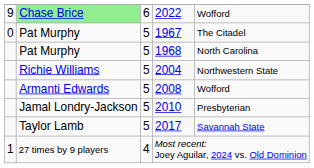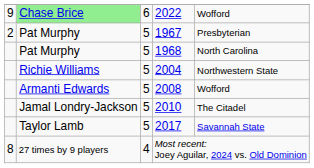 <table class="wikitable">
 <tr>
 </tr>
 <tr>
 <td>9</td>
 <td style="background: lightgreen;"><a href='#'>Chase Brice</a></td>
 <td>6</td>
 <td><a href='#'>2022</a></td>
 <td style="font-size:80%;">Wofford</td>
 </tr>
 <tr>
-<td>0</td>
+<td>2</td>
 <td>Pat Murphy</td>
 <td>5</td>
 <td><a href='#'>1967</a></td>
-<td style="font-size:80%;">The Citadel</td>
+<td style="font-size:80%;">Presbyterian</td>
 </tr>
 <tr>
 <td></td>
 <td>Pat Murphy</td>
 <td>5</td>
 <td><a href='#'>1968</a></td>
 <td style="font-size:80%;">North Carolina</td>
 </tr>
 <tr>
 <td></td>
 <td><a href='#'>Richie Williams</a></td>
 <td>5</td>
 <td><a href='#'>2004</a></td>
 <td style="font-size:80%;">Northwestern State</td>
 </tr>
 <tr>
 <td></td>
 <td><a href='#'>Armanti Edwards</a></td>
 <td>5</td>
 <td><a href='#'>2008</a></td>
 <td style="font-size:80%;">Wofford</td>
 </tr>
 <tr>
 <td></td>
 <td>Jamal Londry-Jackson</td>
 <td>5</td>
 <td><a href='#'>2010</a></td>
-<td style="font-size:80%;">Presbyterian</td>
+<td style="font-size:80%;">The Citadel</td>
 </tr>
 <tr>
 <td></td>
 <td>Taylor Lamb</td>
 <td>5</td>
 <td><a href='#'>2017</a></td>
 <td style="font-size:80%;"><a href='#'>Savannah State</a></td>
 </tr>
 <tr>
-<td>1</td>
+<td>8</td>
 <td style="font-size:80%;">27 times by 9 players</td>
 <td>4</td>
 <td colspan=2 style="font-size:80%;"><em>Most recent:</em><br>Joey Aguilar, <a href='#'>2024</a> vs. <a href='#'>Old Dominion</a></td>
 </tr>
 </table>
